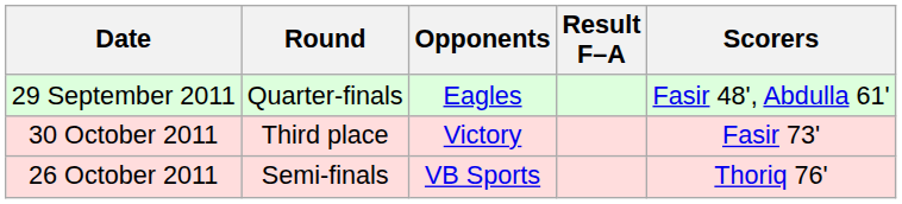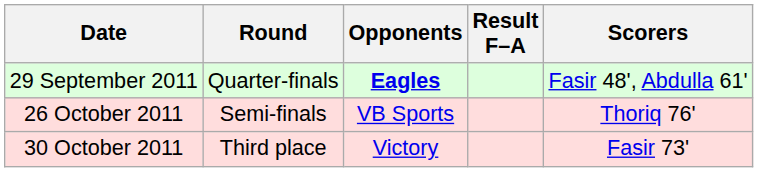 <table class="wikitable" style="text-align:center">
 <tr>
 <th>Date</th>
 <th>Round</th>
 <th>Opponents</th>
 <th>Result<br>F–A</th>
 <th>Scorers</th>
 </tr>
 <tr bgcolor="#ddffdd">
 <td>29 September 2011</td>
 <td>Quarter-finals</td>
-<td><a href='#'>Eagles</a></td>
+<td><strong><a href='#'>Eagles</a></strong></td>
 <td></td>
 <td><a href='#'>Fasir</a> 48', <a href='#'>Abdulla</a> 61'</td>
+</tr>
+<tr bgcolor="#ffdddd">
+<td>26 October 2011</td>
+<td>Semi-finals</td>
+<td><a href='#'>VB Sports</a></td>
+<td></td>
+<td><a href='#'>Thoriq</a> 76'</td>
 </tr>
 <tr bgcolor="#ffdddd">
 <td>30 October 2011</td>
 <td>Third place</td>
 <td><a href='#'>Victory</a></td>
 <td></td>
 <td><a href='#'>Fasir</a> 73'</td>
 </tr>
-<tr bgcolor="#ffdddd">
-<td>26 October 2011</td>
-<td>Semi-finals</td>
-<td><a href='#'>VB Sports</a></td>
-<td></td>
-<td><a href='#'>Thoriq</a> 76'</td>
-</tr>
 </table>
